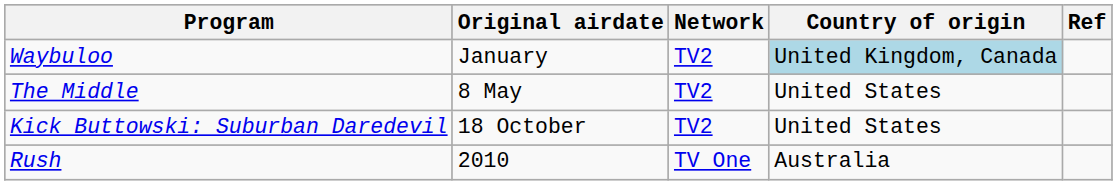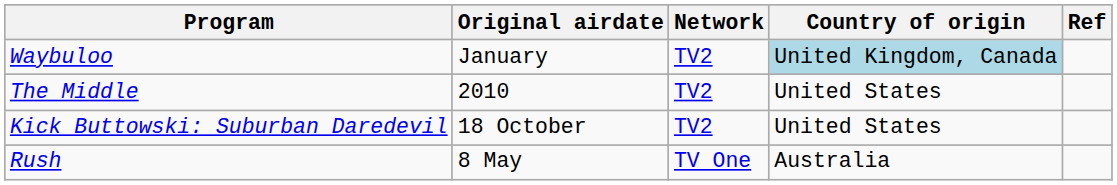 <table class="wikitable plainrowheaders sortable" style="text-align:left">
 <tr>
 <th scope="col">Program</th>
 <th scope="col">Original airdate</th>
 <th scope="col">Network</th>
 <th scope="col">Country of origin</th>
 <th scope="col" class="unsortable">Ref</th>
 </tr>
 <tr>
 <td><em><a href='#'>Waybuloo</a></em></td>
 <td>January</td>
 <td><a href='#'>TV2</a></td>
 <td style="background: lightblue;">United Kingdom, Canada</td>
 <td></td>
 </tr>
 <tr>
 <td><em><a href='#'>The Middle</a></em></td>
-<td>8 May</td>
+<td>2010</td>
 <td><a href='#'>TV2</a></td>
 <td>United States</td>
 <td></td>
 </tr>
 <tr>
 <td><em><a href='#'>Kick Buttowski: Suburban Daredevil</a></em></td>
 <td>18 October</td>
 <td><a href='#'>TV2</a></td>
 <td>United States</td>
 <td></td>
 </tr>
 <tr>
 <td><em><a href='#'>Rush</a></em></td>
-<td>2010</td>
+<td>8 May</td>
 <td><a href='#'>TV One</a></td>
 <td>Australia</td>
 <td></td>
 </tr>
 </table>
